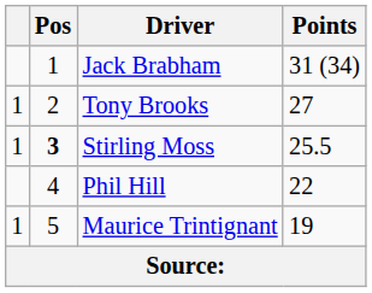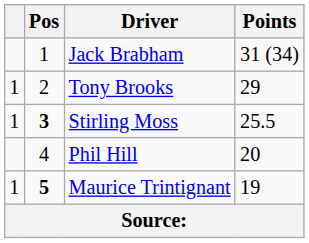 <table class="wikitable" style="font-size: 95%;">
 <tr>
 <th></th>
 <th>Pos</th>
 <th>Driver</th>
 <th>Points</th>
 </tr>
 <tr>
 <td align="left"></td>
 <td align="center">1</td>
 <td> <a href='#'>Jack Brabham</a></td>
 <td align="left">31 (34)</td>
 </tr>
 <tr>
 <td align="left"> 1</td>
 <td align="center">2</td>
 <td> <a href='#'>Tony Brooks</a></td>
-<td align="left">27</td>
+<td align="left">29</td>
 </tr>
 <tr>
 <td align="left"> 1</td>
 <td align="center"><strong>3</strong></td>
 <td> <a href='#'>Stirling Moss</a></td>
 <td align="left">25.5</td>
 </tr>
 <tr>
 <td align="left"></td>
 <td align="center">4</td>
 <td> <a href='#'>Phil Hill</a></td>
-<td align="left">22</td>
+<td align="left">20</td>
 </tr>
 <tr>
 <td align="left"> 1</td>
-<td align="center">5</td>
+<td align="center"><strong>5</strong></td>
 <td> <a href='#'>Maurice Trintignant</a></td>
 <td align="left">19</td>
 </tr>
 <tr>
 <th colspan=4>Source:</th>
 </tr>
 </table>
